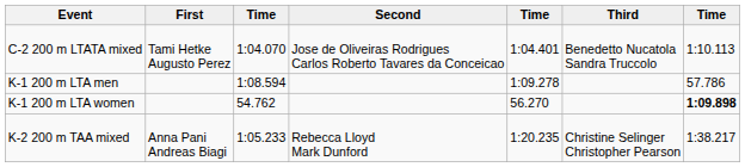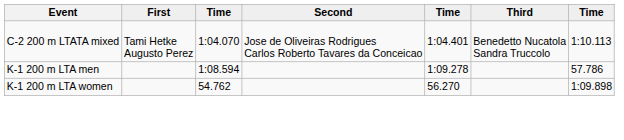 <table class="wikitable">
 <tr>
 <th>Event</th>
 <td align=center bgcolor="EFEFEF"><strong>First</strong></td>
 <td align=center bgcolor="EFEFEF"><strong>Time</strong></td>
 <td align=center bgcolor="EFEFEF"><strong>Second</strong></td>
 <td align=center bgcolor="EFEFEF"><strong>Time</strong></td>
 <td align=center bgcolor="EFEFEF"><strong>Third</strong></td>
 <td align=center bgcolor="EFEFEF"><strong>Time</strong></td>
 </tr>
 <tr>
 <td>C-2 200 m LTATA mixed</td>
 <td><br>Tami Hetke<br>Augusto Perez</td>
 <td>1:04.070</td>
 <td><br>Jose de Oliveiras Rodrigues<br>Carlos Roberto Tavares da Conceicao</td>
 <td>1:04.401</td>
 <td><br>Benedetto Nucatola<br>Sandra Truccolo</td>
 <td>1:10.113</td>
 </tr>
 <tr>
 <td>K-1 200 m LTA men</td>
 <td></td>
 <td>1:08.594</td>
 <td></td>
 <td>1:09.278</td>
 <td></td>
 <td>57.786</td>
 </tr>
 <tr>
 <td>K-1 200 m LTA women</td>
 <td></td>
 <td>54.762</td>
 <td></td>
 <td>56.270</td>
 <td></td>
-<td><strong>1:09.898</strong></td>
-</tr>
-<tr>
-<td>K-2 200 m TAA mixed</td>
-<td><br>Anna Pani<br>Andreas Biagi</td>
-<td>1:05.233</td>
-<td><br>Rebecca Lloyd<br>Mark Dunford</td>
-<td>1:20.235</td>
-<td><br>Christine Selinger<br>Christopher Pearson</td>
-<td>1:38.217</td>
+<td>1:09.898</td>
 </tr>
 </table>
